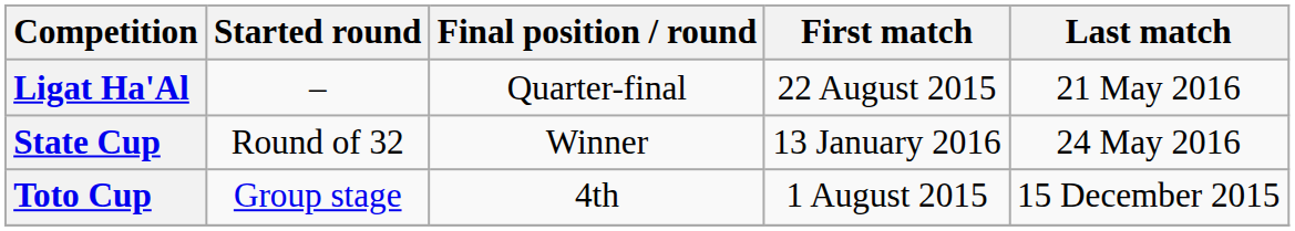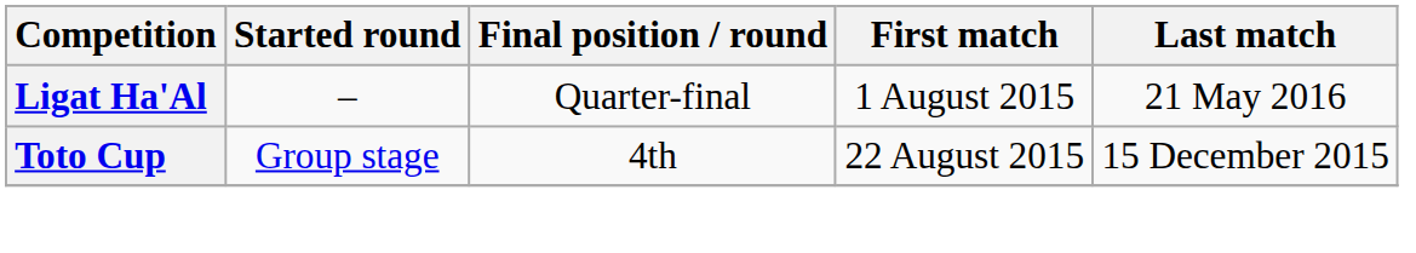 <table class="wikitable plainrowheaders" style="text-align:center">
 <tr>
 <th scope=col>Competition</th>
 <th scope=col>Started round</th>
 <th scope=col>Final position / round</th>
 <th scope=col>First match</th>
 <th scope=col>Last match</th>
 </tr>
 <tr>
 <th scope="row" style="text-align:left;"><a href='#'>Ligat Ha'Al</a></th>
 <td>–</td>
 <td>Quarter-final</td>
-<td>22 August 2015</td>
+<td>1 August 2015</td>
 <td>21 May 2016</td>
-</tr>
-<tr>
-<th scope="row" style="text-align:left;"><a href='#'>State Cup</a></th>
-<td>Round of 32</td>
-<td>Winner</td>
-<td>13 January 2016</td>
-<td>24 May 2016</td>
 </tr>
 <tr>
 <th scope="row" style="text-align:left;"><a href='#'>Toto Cup</a></th>
 <td><a href='#'>Group stage</a></td>
 <td>4th</td>
-<td>1 August 2015</td>
+<td>22 August 2015</td>
 <td>15 December 2015</td>
 </tr>
 <tr>
 </tr>
 </table>
